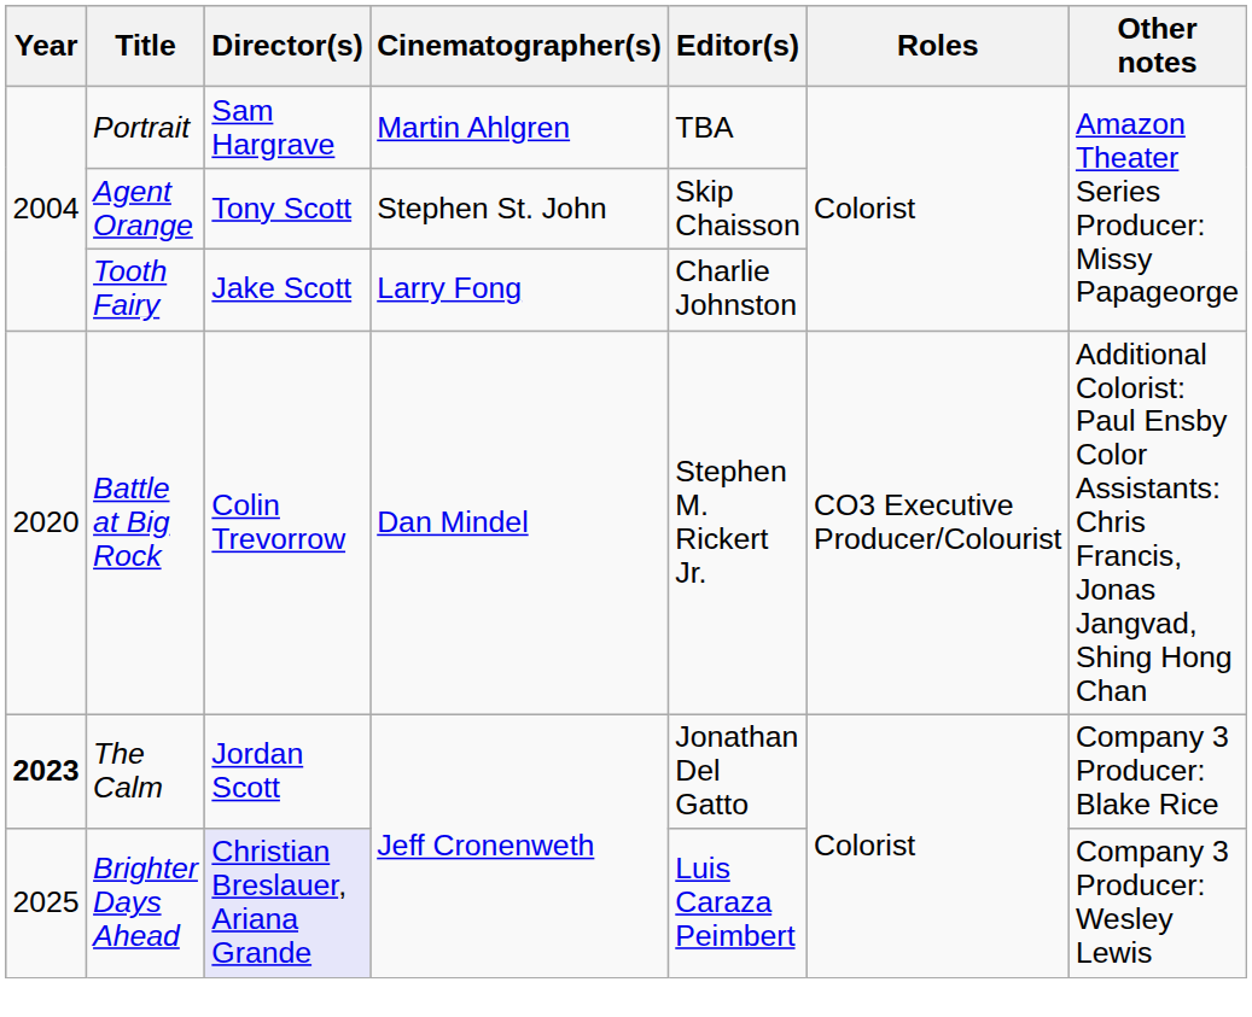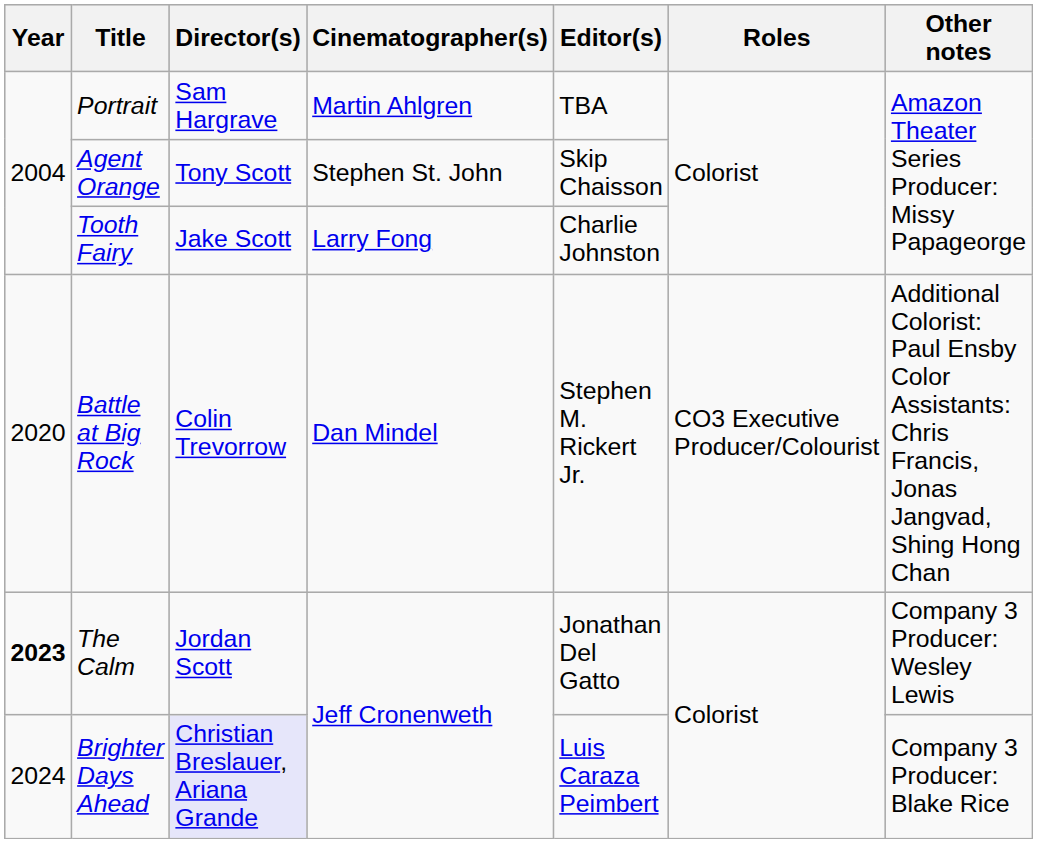 <table class="wikitable">
 <tr>
 <th>Year</th>
 <th>Title</th>
 <th>Director(s)</th>
 <th>Cinematographer(s)</th>
 <th>Editor(s)</th>
 <th>Roles</th>
 <th>Other notes</th>
 </tr>
 <tr>
 <td rowspan="3">2004</td>
 <td><em>Portrait</em></td>
 <td><a href='#'>Sam Hargrave</a></td>
 <td><a href='#'>Martin Ahlgren</a></td>
 <td>TBA</td>
 <td rowspan="3">Colorist</td>
 <td rowspan="3"><a href='#'>Amazon Theater</a> Series<br>Producer: Missy Papageorge</td>
 </tr>
 <tr>
 <td><em><a href='#'>Agent Orange</a></em></td>
 <td><a href='#'>Tony Scott</a></td>
 <td>Stephen St. John</td>
 <td>Skip Chaisson</td>
 </tr>
 <tr>
 <td><em><a href='#'>Tooth Fairy</a></em></td>
 <td><a href='#'>Jake Scott</a></td>
 <td><a href='#'>Larry Fong</a></td>
 <td>Charlie Johnston</td>
 </tr>
 <tr>
 <td>2020</td>
 <td><em><a href='#'>Battle at Big Rock</a></em></td>
 <td><a href='#'>Colin Trevorrow</a></td>
 <td><a href='#'>Dan Mindel</a></td>
 <td>Stephen M. Rickert Jr.</td>
 <td>CO3 Executive Producer/Colourist</td>
 <td>Additional Colorist: Paul Ensby<br>Color Assistants: Chris Francis, Jonas Jangvad, Shing Hong Chan</td>
 </tr>
 <tr>
 <td><strong>2023</strong></td>
 <td><em>The Calm</em></td>
 <td><a href='#'>Jordan Scott</a></td>
 <td rowspan="2"><a href='#'>Jeff Cronenweth</a></td>
 <td>Jonathan Del Gatto</td>
 <td rowspan="2">Colorist</td>
-<td>Company 3 Producer: Blake Rice</td>
+<td>Company 3 Producer: Wesley Lewis</td>
 </tr>
 <tr>
-<td>2025</td>
+<td>2024</td>
 <td><em><a href='#'>Brighter Days Ahead</a></em></td>
 <td style="background: lavender;"><a href='#'>Christian Breslauer</a>, <a href='#'>Ariana Grande</a></td>
 <td><a href='#'>Luis Caraza Peimbert</a></td>
-<td>Company 3 Producer: Wesley Lewis</td>
+<td>Company 3 Producer: Blake Rice</td>
 </tr>
 </table>
